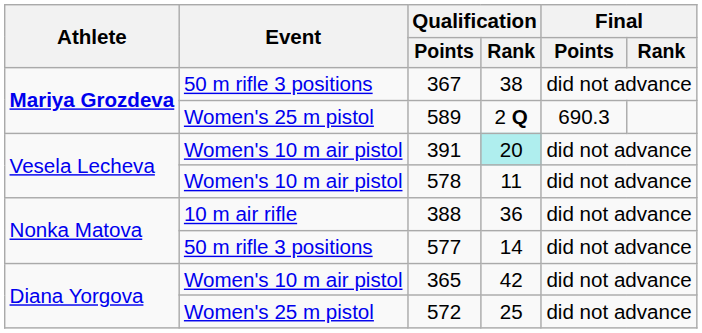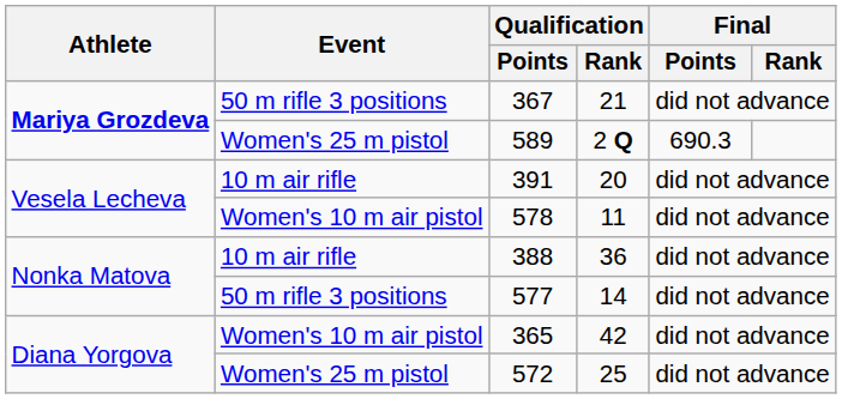 <table class="wikitable" style="font-size:90%">
 <tr>
 <th rowspan="2">Athlete</th>
 <th rowspan="2">Event</th>
 <th colspan=2>Qualification</th>
 <th colspan=2>Final</th>
 </tr>
 <tr style="font-size:95%">
 <th>Points</th>
 <th>Rank</th>
 <th>Points</th>
 <th>Rank</th>
 </tr>
 <tr align=center>
 <td align=left rowspan=2><strong><a href='#'>Mariya Grozdeva</a></strong></td>
 <td align=left><a href='#'>50 m rifle 3 positions</a></td>
 <td>367</td>
-<td>38</td>
+<td>21</td>
 <td colspan=2>did not advance</td>
 </tr>
 <tr align=center>
 <td align=left><a href='#'>Women's 25 m pistol</a></td>
 <td>589</td>
 <td>2 <strong>Q</strong></td>
 <td>690.3</td>
 <td></td>
 </tr>
 <tr align=center>
 <td align=left rowspan=2><a href='#'>Vesela Lecheva</a></td>
-<td align=left><a href='#'>Women's 10 m air pistol</a></td>
+<td align=left><a href='#'>10 m air rifle</a></td>
 <td>391</td>
-<td style="background: paleturquoise;">20</td>
+<td>20</td>
 <td colspan=2>did not advance</td>
 </tr>
 <tr align=center>
 <td align=left><a href='#'>Women's 10 m air pistol</a></td>
 <td>578</td>
 <td>11</td>
 <td colspan=2>did not advance</td>
 </tr>
 <tr align=center>
 <td align=left rowspan=2><a href='#'>Nonka Matova</a></td>
 <td align=left><a href='#'>10 m air rifle</a></td>
 <td>388</td>
 <td>36</td>
 <td colspan=2>did not advance</td>
 </tr>
 <tr align=center>
 <td align=left><a href='#'>50 m rifle 3 positions</a></td>
 <td>577</td>
 <td>14</td>
 <td colspan=2>did not advance</td>
 </tr>
 <tr align=center>
 <td align=left rowspan=2><a href='#'>Diana Yorgova</a></td>
 <td align=left><a href='#'>Women's 10 m air pistol</a></td>
 <td>365</td>
 <td>42</td>
 <td colspan=2>did not advance</td>
 </tr>
 <tr align=center>
 <td align=left><a href='#'>Women's 25 m pistol</a></td>
 <td>572</td>
 <td>25</td>
 <td colspan=2>did not advance</td>
 </tr>
 </table>
